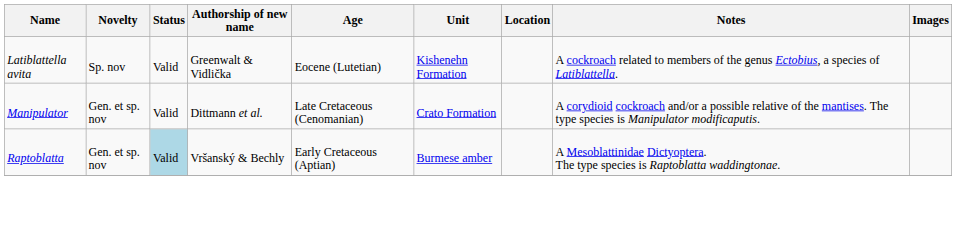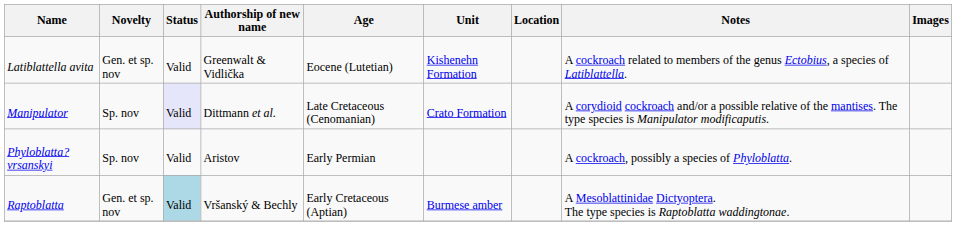 <table class="wikitable sortable" align="center" width="100%">
 <tr>
 <th>Name</th>
 <th>Novelty</th>
 <th>Status</th>
 <th>Authorship of new name</th>
 <th>Age</th>
 <th>Unit</th>
 <th>Location</th>
 <th>Notes</th>
 <th>Images</th>
 </tr>
 <tr>
 <td><br><em>Latiblattella avita</em></td>
-<td><br>Sp. nov</td>
+<td><br>Gen. et sp. nov</td>
 <td><br>Valid</td>
 <td><br>Greenwalt & Vidlička</td>
 <td><br>Eocene (Lutetian)</td>
 <td><br><a href='#'>Kishenehn Formation</a></td>
 <td><br></td>
 <td><br>A <a href='#'>cockroach</a> related to members of the genus <em><a href='#'>Ectobius</a></em>, a species of <em><a href='#'>Latiblattella</a></em>.</td>
 <td></td>
 </tr>
 <tr>
 <td><br><em><a href='#'>Manipulator</a></em></td>
-<td><br>Gen. et sp. nov</td>
-<td><br>Valid</td>
+<td><br>Sp. nov</td>
+<td style="background: lavender;"><br>Valid</td>
 <td><br>Dittmann <em>et al.</em></td>
 <td><br>Late Cretaceous (Cenomanian)</td>
 <td><br><a href='#'>Crato Formation</a></td>
 <td><br></td>
 <td><br>A <a href='#'>corydioid</a> <a href='#'>cockroach</a> and/or a possible relative of the <a href='#'>mantises</a>. The type species is <em>Manipulator  modificaputis</em>.</td>
+<td></td>
+</tr>
+<tr>
+<td><br><em><a href='#'>Phyloblatta? vrsanskyi</a></em></td>
+<td><br>Sp. nov</td>
+<td><br>Valid</td>
+<td><br>Aristov</td>
+<td><br>Early Permian</td>
+<td></td>
+<td><br></td>
+<td><br>A <a href='#'>cockroach</a>, possibly a species of <em><a href='#'>Phyloblatta</a></em>.</td>
 <td></td>
 </tr>
 <tr>
 <td><br><em><a href='#'>Raptoblatta</a></em></td>
 <td><br>Gen. et sp. nov</td>
 <td style="background: lightblue;"><br>Valid</td>
 <td><br>Vršanský & Bechly</td>
 <td><br>Early Cretaceous (Aptian)</td>
 <td><br><a href='#'>Burmese amber</a></td>
 <td><br></td>
 <td><br>A <a href='#'>Mesoblattinidae</a> <a href='#'>Dictyoptera</a>.<br> The type species is <em>Raptoblatta waddingtonae</em>.</td>
 <td></td>
 </tr>
 <tr>
 </tr>
 </table>
